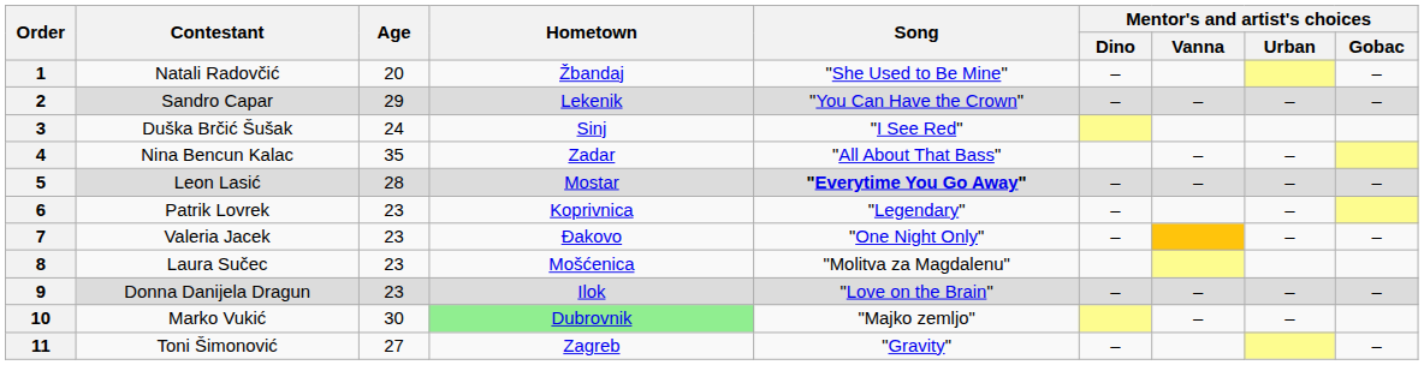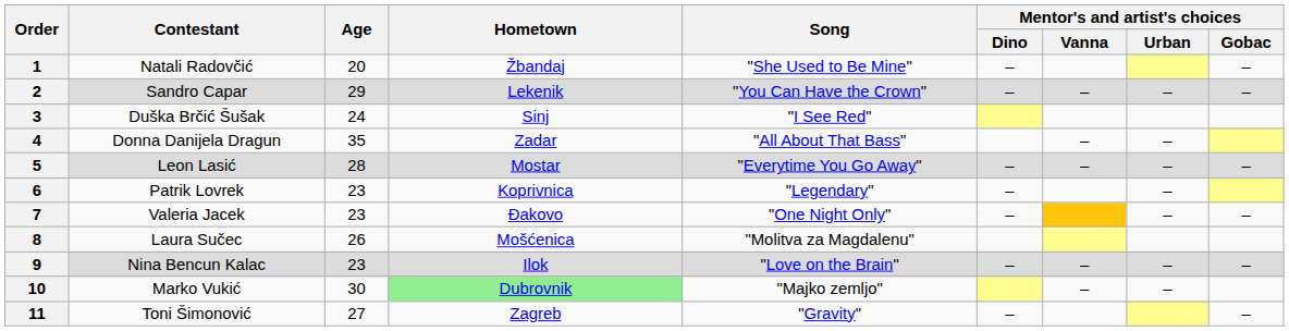 <table class="wikitable" style="text-align:center; line-height:17px; width:100%">
 <tr>
 <th rowspan="2" style="width:05%">Order</th>
 <th rowspan="2" style="width:20%">Contestant</th>
 <th rowspan="2" style="width:05%">Age</th>
 <th rowspan="2" style="width:23%">Hometown</th>
 <th rowspan="2" style="width:23%">Song</th>
 <th colspan="4" style="width:25%">Mentor's and artist's choices</th>
 </tr>
 <tr>
 <th>Dino</th>
 <th>Vanna</th>
 <th>Urban</th>
 <th>Gobac</th>
 </tr>
 <tr>
 <th>1</th>
 <td>Natali Radovčić</td>
 <td>20</td>
 <td><a href='#'>Žbandaj</a></td>
 <td>"<a href='#'>She Used to Be Mine</a>"</td>
 <td>–</td>
 <td></td>
 <td style="background:#fdfc8f"></td>
 <td>–</td>
 </tr>
 <tr style="background:#DCDCDC">
 <th><strong>2</strong></th>
 <td>Sandro Capar</td>
 <td>29</td>
 <td><a href='#'>Lekenik</a></td>
 <td>"<a href='#'>You Can Have the Crown</a>"</td>
 <td>–</td>
 <td>–</td>
 <td>–</td>
 <td>–</td>
 </tr>
 <tr>
 <th><strong>3</strong></th>
 <td>Duška Brčić Šušak</td>
 <td>24</td>
 <td><a href='#'>Sinj</a></td>
 <td>"<a href='#'>I See Red</a>"</td>
 <td style="background:#fdfc8f"></td>
 <td></td>
 <td></td>
 <td></td>
 </tr>
 <tr>
 <th><strong>4</strong></th>
-<td>Nina Bencun Kalac</td>
+<td>Donna Danijela Dragun</td>
 <td>35</td>
 <td><a href='#'>Zadar</a></td>
 <td>"<a href='#'>All About That Bass</a>"</td>
 <td></td>
 <td>–</td>
 <td>–</td>
 <td style="background:#fdfc8f"></td>
 </tr>
 <tr style="background:#DCDCDC">
 <th>5</th>
 <td>Leon Lasić</td>
 <td>28</td>
 <td><a href='#'>Mostar</a></td>
-<td><strong>"<a href='#'>Everytime You Go Away</a>"</strong></td>
+<td>"<a href='#'>Everytime You Go Away</a>"</td>
 <td>–</td>
 <td>–</td>
 <td>–</td>
 <td>–</td>
 </tr>
 <tr>
 <th>6</th>
 <td>Patrik Lovrek</td>
 <td>23</td>
 <td><a href='#'>Koprivnica</a></td>
 <td>"<a href='#'>Legendary</a>"</td>
 <td>–</td>
 <td></td>
 <td>–</td>
 <td style="background:#fdfc8f"></td>
 </tr>
 <tr>
 <th>7</th>
 <td>Valeria Jacek</td>
 <td>23</td>
 <td><a href='#'>Đakovo</a></td>
 <td>"<a href='#'>One Night Only</a>"</td>
 <td>–</td>
 <td style="background:#ffc40c"></td>
 <td>–</td>
 <td>–</td>
 </tr>
 <tr>
 <th>8</th>
 <td>Laura Sučec</td>
-<td>23</td>
+<td>26</td>
 <td><a href='#'>Mošćenica</a></td>
 <td>"Molitva za Magdalenu"</td>
 <td></td>
 <td style="background:#fdfc8f"></td>
 <td></td>
 <td></td>
 </tr>
 <tr style="background:#DCDCDC">
 <th>9</th>
-<td>Donna Danijela Dragun</td>
+<td>Nina Bencun Kalac</td>
 <td>23</td>
 <td><a href='#'>Ilok</a></td>
 <td>"<a href='#'>Love on the Brain</a>"</td>
 <td>–</td>
 <td>–</td>
 <td>–</td>
 <td>–</td>
 </tr>
 <tr>
 <th>10</th>
 <td>Marko Vukić</td>
 <td>30</td>
 <td style="background: lightgreen;"><a href='#'>Dubrovnik</a></td>
 <td>"Majko zemljo"</td>
 <td style="background:#fdfc8f"></td>
 <td>–</td>
 <td>–</td>
 <td></td>
 </tr>
 <tr>
 <th>11</th>
 <td>Toni Šimonović</td>
 <td>27</td>
 <td><a href='#'>Zagreb</a></td>
 <td>"<a href='#'>Gravity</a>"</td>
 <td>–</td>
 <td></td>
 <td style="background:#fdfc8f"></td>
 <td>–</td>
 </tr>
 </table>
